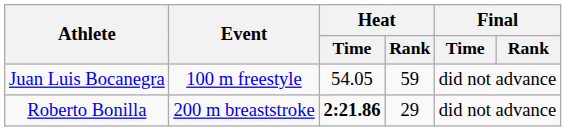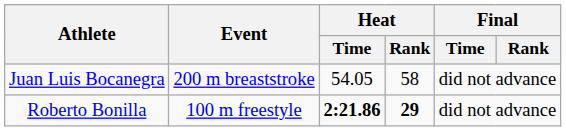 <table class=wikitable style=font-size:90%;text-align:center>
 <tr>
 <th rowspan=2>Athlete</th>
 <th rowspan=2>Event</th>
 <th colspan=2>Heat</th>
 <th colspan=2>Final</th>
 </tr>
 <tr style=font-size:95%>
 <th>Time</th>
 <th>Rank</th>
 <th>Time</th>
 <th>Rank</th>
 </tr>
 <tr>
 <td><a href='#'>Juan Luis Bocanegra</a></td>
-<td align=center><a href='#'>100 m freestyle</a></td>
+<td align=center><a href='#'>200 m breaststroke</a></td>
 <td align=center>54.05</td>
-<td align=center>59</td>
+<td align=center>58</td>
 <td align=center colspan="4">did not advance</td>
 </tr>
 <tr>
 <td><a href='#'>Roberto Bonilla</a></td>
-<td align=center><a href='#'>200 m breaststroke</a></td>
+<td align=center><a href='#'>100 m freestyle</a></td>
 <td align=center><strong>2:21.86</strong></td>
-<td align=center>29</td>
+<td align=center><strong>29</strong></td>
 <td align=center colspan="4">did not advance</td>
 </tr>
 </table>
